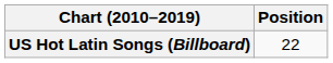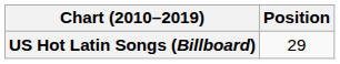 <table class="wikitable plainrowheaders" style="text-align:center">
 <tr>
 <th scope="col">Chart (2010–2019)</th>
 <th scope="col">Position</th>
 </tr>
 <tr>
 <th scope="row">US Hot Latin Songs (<em>Billboard</em>)</th>
-<td>22</td>
+<td>29</td>
 </tr>
 </table>
